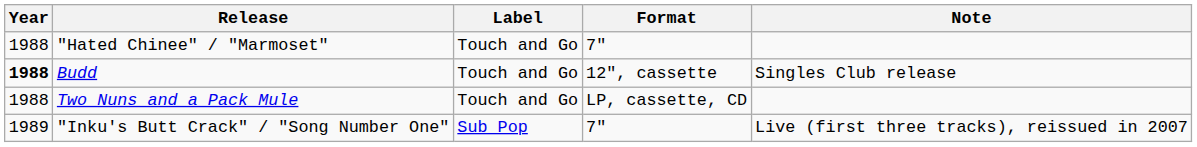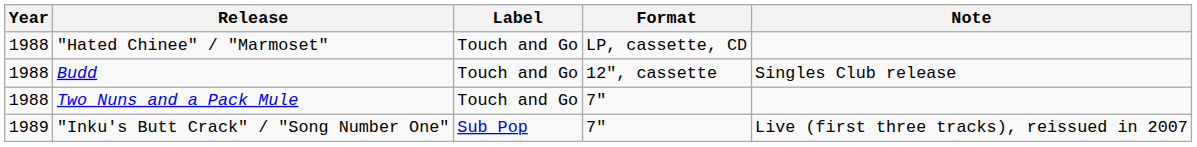 <table class="wikitable">
 <tr>
 <th>Year</th>
 <th>Release</th>
 <th>Label</th>
 <th>Format</th>
 <th>Note</th>
 </tr>
 <tr>
 <td>1988</td>
 <td>"Hated Chinee" / "Marmoset"</td>
 <td>Touch and Go</td>
-<td>7"</td>
+<td>LP, cassette, CD</td>
 <td></td>
 </tr>
 <tr>
-<td><strong>1988</strong></td>
+<td>1988</td>
 <td><a href='#'><em>Budd</em></a></td>
 <td>Touch and Go</td>
 <td>12", cassette</td>
 <td>Singles Club release</td>
 </tr>
 <tr>
 <td>1988</td>
 <td><em><a href='#'>Two Nuns and a Pack Mule</a></em></td>
 <td>Touch and Go</td>
-<td>LP, cassette, CD</td>
+<td>7"</td>
 <td></td>
 </tr>
 <tr>
 <td>1989</td>
 <td>"Inku's Butt Crack" / "Song Number One"</td>
 <td><a href='#'>Sub Pop</a></td>
 <td>7"</td>
 <td>Live (first three tracks), reissued in 2007</td>
 </tr>
 </table>
